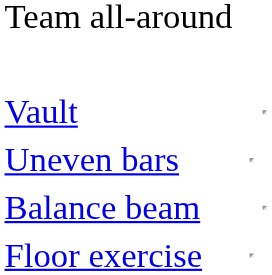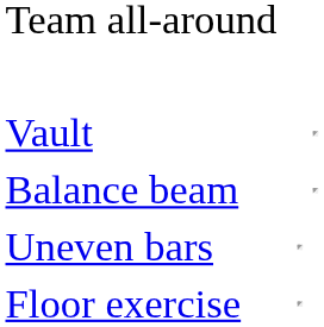 <table>
 <tr>
 <td>Team all-around<br></td>
 <td></td>
 <td></td>
 <td></td>
 </tr>
 <tr>
 <td><br></td>
 <td></td>
 <td></td>
 <td></td>
 </tr>
 <tr>
 <td><a href='#'>Vault</a><br></td>
 <td></td>
 <td></td>
 <td><hr></td>
 </tr>
 <tr>
+<td><a href='#'>Balance beam</a><br></td>
+<td></td>
+<td></td>
+<td><hr></td>
+</tr>
+<tr>
 <td><a href='#'>Uneven bars</a><br></td>
 <td></td>
 <td><hr></td>
 <td></td>
-</tr>
-<tr>
-<td><a href='#'>Balance beam</a><br></td>
-<td></td>
-<td></td>
-<td><hr></td>
 </tr>
 <tr>
 <td><a href='#'>Floor exercise</a><br></td>
 <td></td>
 <td><hr></td>
 <td></td>
 </tr>
 </table>
